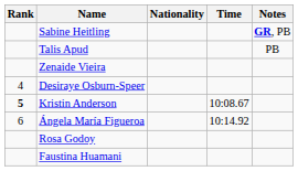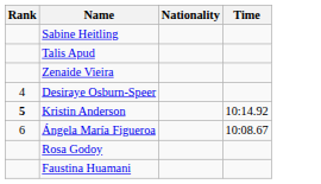 <table class="wikitable sortable" style="text-align:center">
 <tr>
 <th>Rank</th>
 <th>Name</th>
 <th>Nationality</th>
 <th>Time</th>
-<th>Notes</th>
 </tr>
 <tr>
 <td></td>
 <td align=left><a href='#'>Sabine Heitling</a></td>
 <td align=left></td>
 <td></td>
-<td><strong><a href='#'>GR</a></strong>, PB</td>
 </tr>
 <tr>
 <td></td>
 <td align=left><a href='#'>Talis Apud</a></td>
 <td align=left></td>
 <td></td>
-<td>PB</td>
 </tr>
 <tr>
 <td></td>
 <td align=left><a href='#'>Zenaide Vieira</a></td>
 <td align=left></td>
-<td></td>
 <td></td>
 </tr>
 <tr>
 <td>4</td>
 <td align=left><a href='#'>Desiraye Osburn-Speer</a></td>
 <td align=left></td>
 <td></td>
-<td></td>
 </tr>
 <tr>
 <td><strong>5</strong></td>
 <td align=left><a href='#'>Kristin Anderson</a></td>
 <td align=left></td>
-<td>10:08.67</td>
-<td></td>
+<td>10:14.92</td>
 </tr>
 <tr>
 <td>6</td>
 <td align=left><a href='#'>Ángela María Figueroa</a></td>
 <td align=left></td>
-<td>10:14.92</td>
-<td></td>
+<td>10:08.67</td>
 </tr>
 <tr>
 <td></td>
 <td align=left><a href='#'>Rosa Godoy</a></td>
 <td align=left></td>
-<td></td>
 <td></td>
 </tr>
 <tr>
 <td></td>
 <td align=left><a href='#'>Faustina Huamani</a></td>
 <td align=left></td>
 <td></td>
-<td></td>
 </tr>
 </table>
